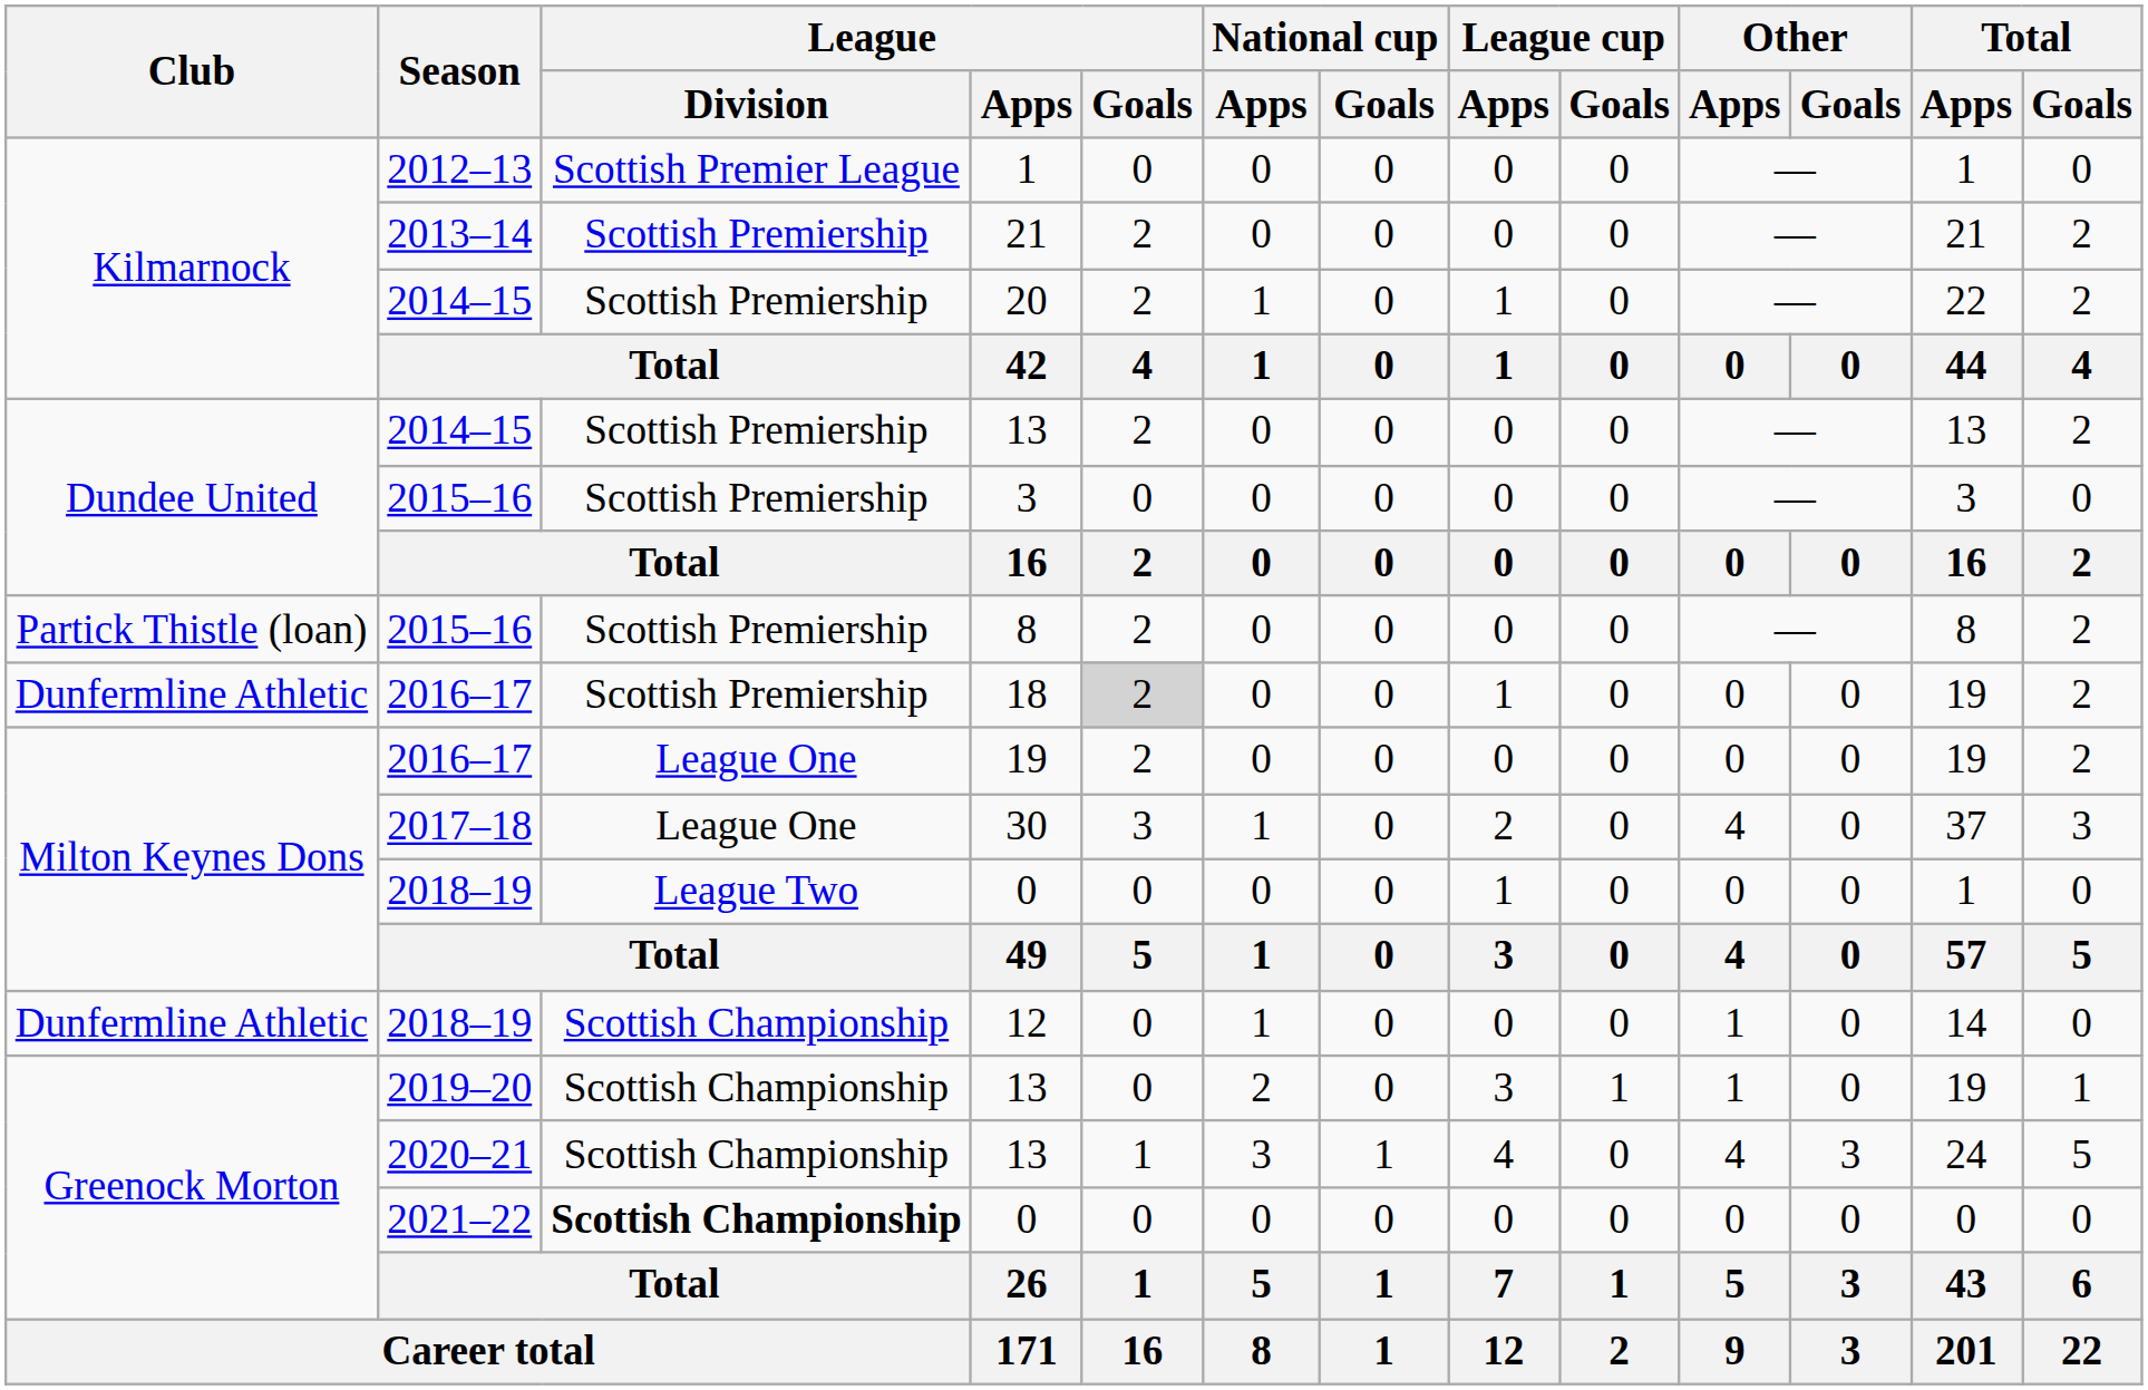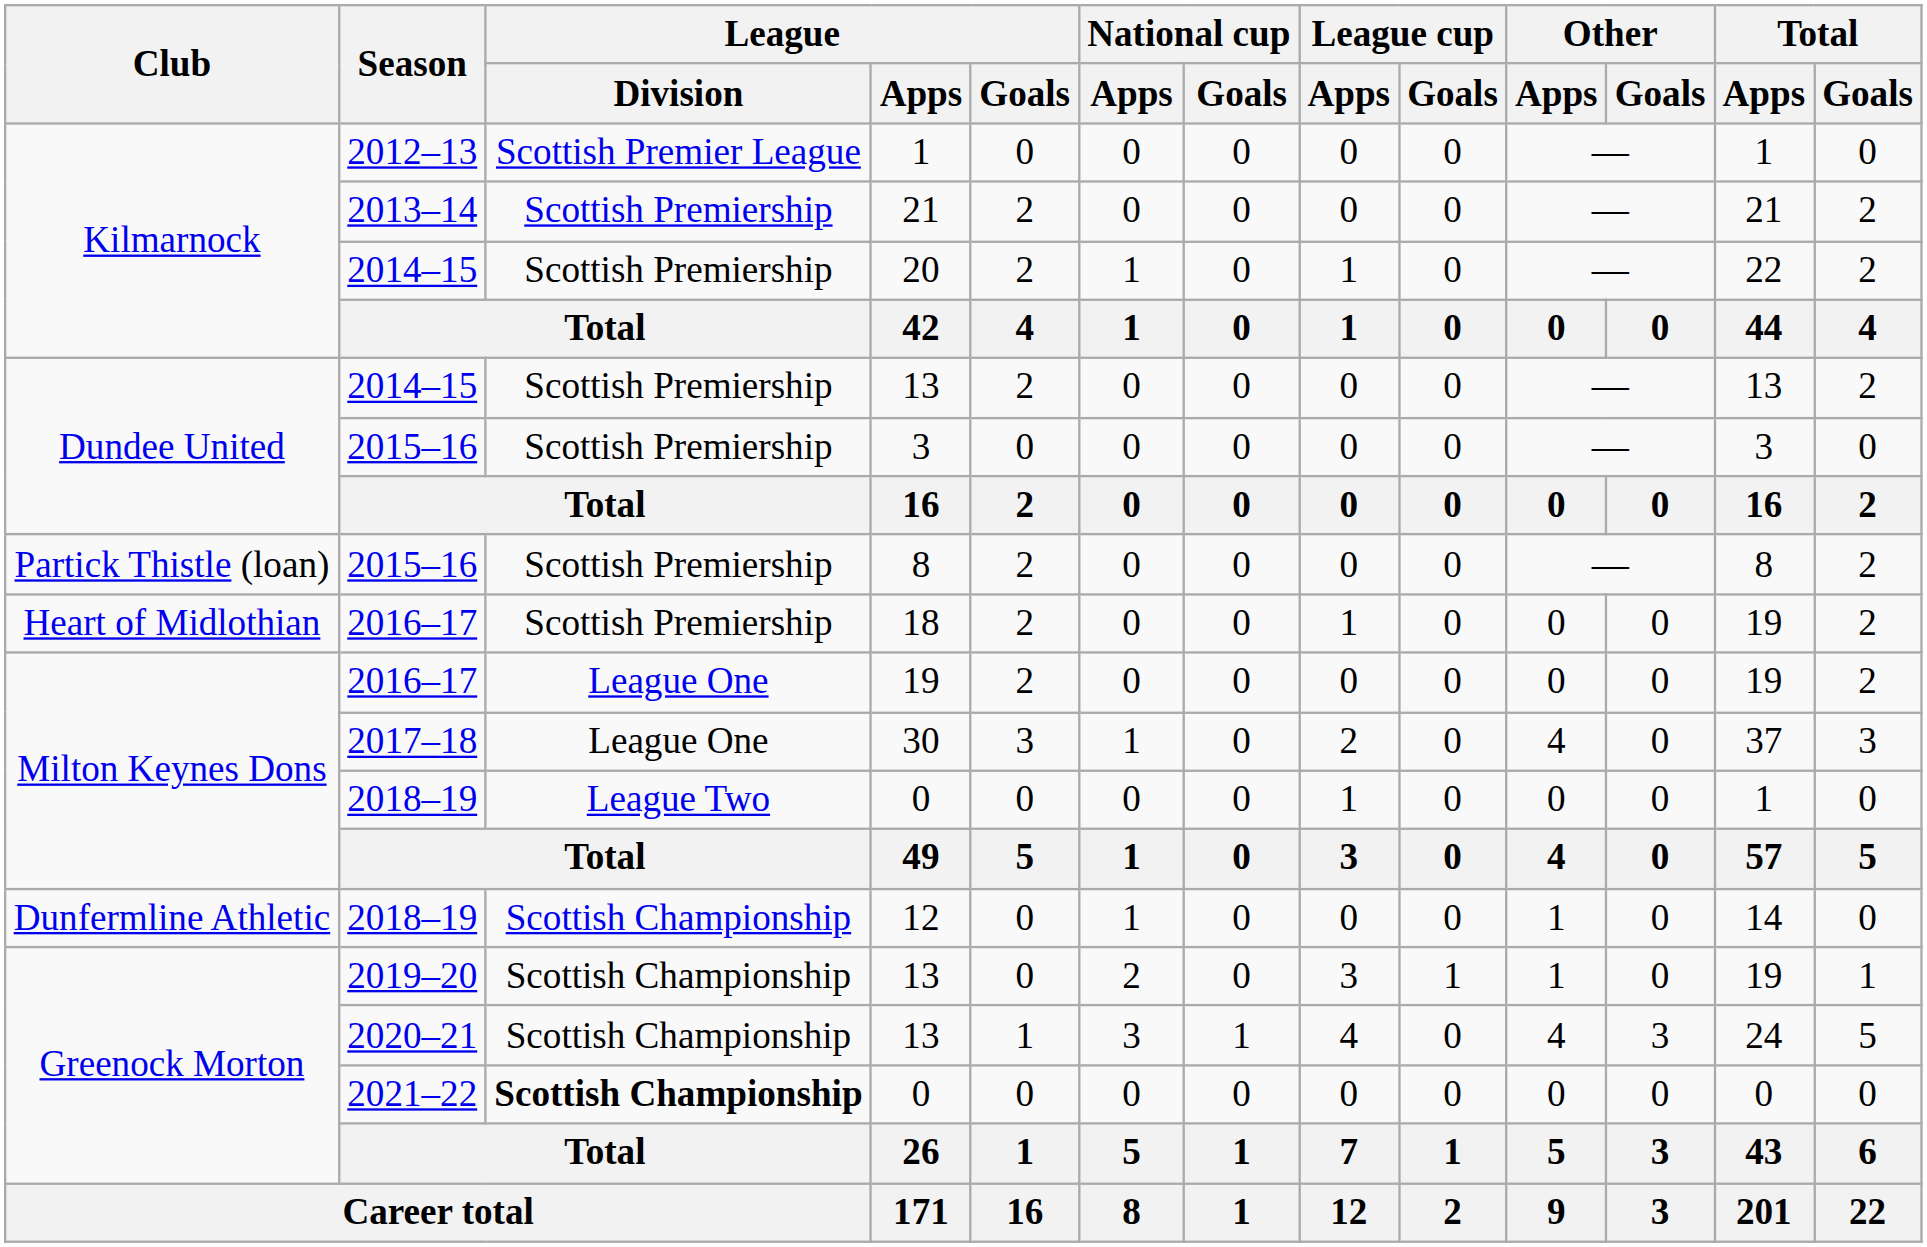 <table class="wikitable" style="text-align: center;">
 <tr>
 <th rowspan="2">Club</th>
 <th rowspan="2">Season</th>
 <th colspan="3">League</th>
 <th colspan="2">National cup</th>
 <th colspan="2">League cup</th>
 <th colspan="2">Other</th>
 <th colspan="2">Total</th>
 </tr>
 <tr>
 <th>Division</th>
 <th>Apps</th>
 <th>Goals</th>
 <th>Apps</th>
 <th>Goals</th>
 <th>Apps</th>
 <th>Goals</th>
 <th>Apps</th>
 <th>Goals</th>
 <th>Apps</th>
 <th>Goals</th>
 </tr>
 <tr>
 <td rowspan="4"><a href='#'>Kilmarnock</a></td>
 <td><a href='#'>2012–13</a></td>
 <td><a href='#'>Scottish Premier League</a></td>
 <td>1</td>
 <td>0</td>
 <td>0</td>
 <td>0</td>
 <td>0</td>
 <td>0</td>
 <td colspan="2">—</td>
 <td>1</td>
 <td>0</td>
 </tr>
 <tr>
 <td><a href='#'>2013–14</a></td>
 <td><a href='#'>Scottish Premiership</a></td>
 <td>21</td>
 <td>2</td>
 <td>0</td>
 <td>0</td>
 <td>0</td>
 <td>0</td>
 <td colspan="2">—</td>
 <td>21</td>
 <td>2</td>
 </tr>
 <tr>
 <td><a href='#'>2014–15</a></td>
 <td>Scottish Premiership</td>
 <td>20</td>
 <td>2</td>
 <td>1</td>
 <td>0</td>
 <td>1</td>
 <td>0</td>
 <td colspan="2">—</td>
 <td>22</td>
 <td>2</td>
 </tr>
 <tr>
 <th colspan="2">Total</th>
 <th>42</th>
 <th>4</th>
 <th>1</th>
 <th>0</th>
 <th>1</th>
 <th>0</th>
 <th>0</th>
 <th>0</th>
 <th>44</th>
 <th>4</th>
 </tr>
 <tr>
 <td rowspan="3"><a href='#'>Dundee United</a></td>
 <td><a href='#'>2014–15</a></td>
 <td>Scottish Premiership</td>
 <td>13</td>
 <td>2</td>
 <td>0</td>
 <td>0</td>
 <td>0</td>
 <td>0</td>
 <td colspan="2">—</td>
 <td>13</td>
 <td>2</td>
 </tr>
 <tr>
 <td><a href='#'>2015–16</a></td>
 <td>Scottish Premiership</td>
 <td>3</td>
 <td>0</td>
 <td>0</td>
 <td>0</td>
 <td>0</td>
 <td>0</td>
 <td colspan="2">—</td>
 <td>3</td>
 <td>0</td>
 </tr>
 <tr>
 <th colspan="2">Total</th>
 <th>16</th>
 <th>2</th>
 <th>0</th>
 <th>0</th>
 <th>0</th>
 <th>0</th>
 <th>0</th>
 <th>0</th>
 <th>16</th>
 <th>2</th>
 </tr>
 <tr>
 <td><a href='#'>Partick Thistle</a> (loan)</td>
 <td><a href='#'>2015–16</a></td>
 <td>Scottish Premiership</td>
 <td>8</td>
 <td>2</td>
 <td>0</td>
 <td>0</td>
 <td>0</td>
 <td>0</td>
 <td colspan="2">—</td>
 <td>8</td>
 <td>2</td>
 </tr>
 <tr>
-<td><a href='#'>Dunfermline Athletic</a></td>
+<td><a href='#'>Heart of Midlothian</a></td>
 <td><a href='#'>2016–17</a></td>
 <td>Scottish Premiership</td>
 <td>18</td>
-<td style="background: lightgrey;">2</td>
+<td>2</td>
 <td>0</td>
 <td>0</td>
 <td>1</td>
 <td>0</td>
 <td>0</td>
 <td>0</td>
 <td>19</td>
 <td>2</td>
 </tr>
 <tr>
 <td rowspan="4"><a href='#'>Milton Keynes Dons</a></td>
 <td><a href='#'>2016–17</a></td>
 <td><a href='#'>League One</a></td>
 <td>19</td>
 <td>2</td>
 <td>0</td>
 <td>0</td>
 <td>0</td>
 <td>0</td>
 <td>0</td>
 <td>0</td>
 <td>19</td>
 <td>2</td>
 </tr>
 <tr>
 <td><a href='#'>2017–18</a></td>
 <td>League One</td>
 <td>30</td>
 <td>3</td>
 <td>1</td>
 <td>0</td>
 <td>2</td>
 <td>0</td>
 <td>4</td>
 <td>0</td>
 <td>37</td>
 <td>3</td>
 </tr>
 <tr>
 <td><a href='#'>2018–19</a></td>
 <td><a href='#'>League Two</a></td>
 <td>0</td>
 <td>0</td>
 <td>0</td>
 <td>0</td>
 <td>1</td>
 <td>0</td>
 <td>0</td>
 <td>0</td>
 <td>1</td>
 <td>0</td>
 </tr>
 <tr>
 <th colspan="2">Total</th>
 <th>49</th>
 <th>5</th>
 <th>1</th>
 <th>0</th>
 <th>3</th>
 <th>0</th>
 <th>4</th>
 <th>0</th>
 <th>57</th>
 <th>5</th>
 </tr>
 <tr>
 <td><a href='#'>Dunfermline Athletic</a></td>
 <td><a href='#'>2018–19</a></td>
 <td><a href='#'>Scottish Championship</a></td>
 <td>12</td>
 <td>0</td>
 <td>1</td>
 <td>0</td>
 <td>0</td>
 <td>0</td>
 <td>1</td>
 <td>0</td>
 <td>14</td>
 <td>0</td>
 </tr>
 <tr>
 <td rowspan=4><a href='#'>Greenock Morton</a></td>
 <td><a href='#'>2019–20</a></td>
 <td>Scottish Championship</td>
 <td>13</td>
 <td>0</td>
 <td>2</td>
 <td>0</td>
 <td>3</td>
 <td>1</td>
 <td>1</td>
 <td>0</td>
 <td>19</td>
 <td>1</td>
 </tr>
 <tr>
 <td><a href='#'>2020–21</a></td>
 <td>Scottish Championship</td>
 <td>13</td>
 <td>1</td>
 <td>3</td>
 <td>1</td>
 <td>4</td>
 <td>0</td>
 <td>4</td>
 <td>3</td>
 <td>24</td>
 <td>5</td>
 </tr>
 <tr>
 <td><a href='#'>2021–22</a></td>
 <td><strong>Scottish Championship</strong></td>
 <td>0</td>
 <td>0</td>
 <td>0</td>
 <td>0</td>
 <td>0</td>
 <td>0</td>
 <td>0</td>
 <td>0</td>
 <td>0</td>
 <td>0</td>
 </tr>
 <tr>
 <th colspan=2>Total</th>
 <th>26</th>
 <th>1</th>
 <th>5</th>
 <th>1</th>
 <th>7</th>
 <th>1</th>
 <th>5</th>
 <th>3</th>
 <th>43</th>
 <th>6</th>
 </tr>
 <tr>
 <th colspan="3">Career total</th>
 <th>171</th>
 <th>16</th>
 <th>8</th>
 <th>1</th>
 <th>12</th>
 <th>2</th>
 <th>9</th>
 <th>3</th>
 <th>201</th>
 <th>22</th>
 </tr>
 </table>
